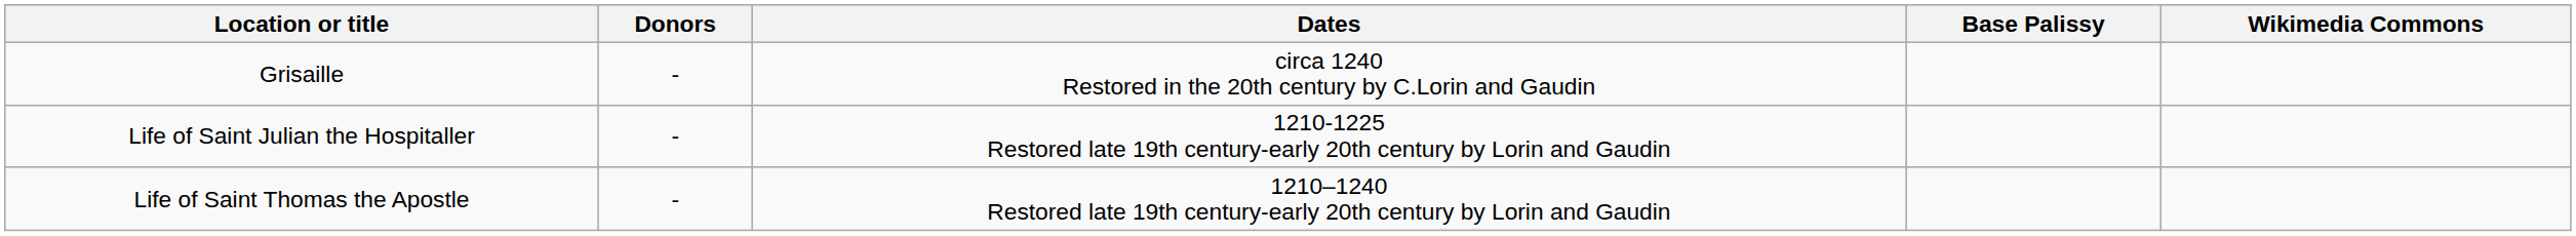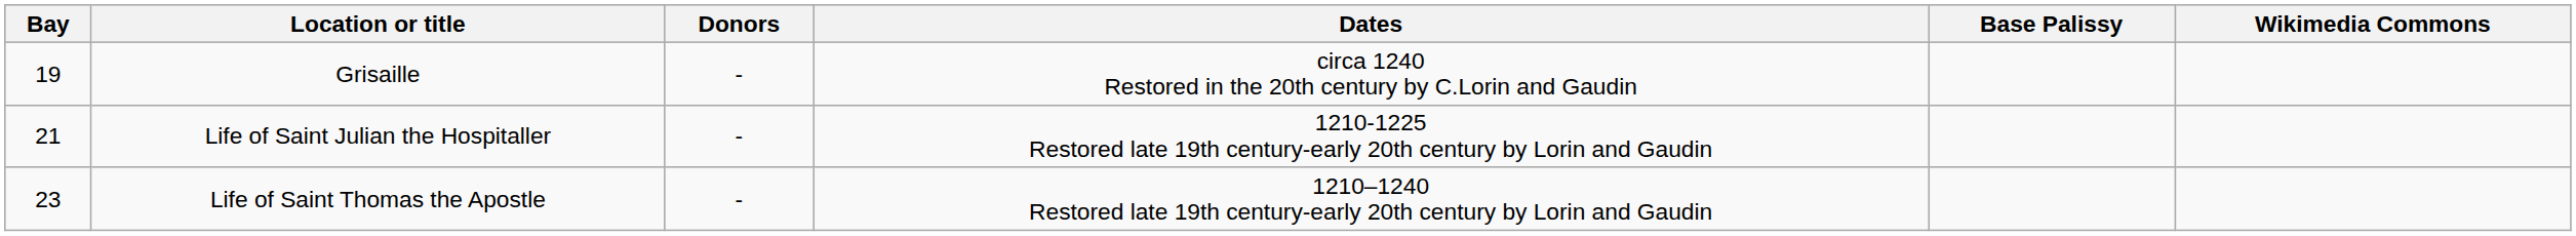 <table class="wikitable" style="width:100%;text-align:center;font-size:90%;">
 <tr>
+<th>Bay</th>
 <th>Location or title</th>
 <th>Donors</th>
 <th>Dates</th>
 <th>Base Palissy</th>
 <th>Wikimedia Commons</th>
 </tr>
 <tr>
+<td>19</td>
 <td>Grisaille</td>
 <td>-</td>
 <td>circa 1240<br>Restored in the 20th century by C.Lorin and Gaudin</td>
 <td></td>
 <td></td>
 </tr>
 <tr>
+<td>21</td>
 <td>Life of Saint Julian the Hospitaller</td>
 <td>-</td>
 <td>1210-1225<br>Restored late 19th century-early 20th century by Lorin and Gaudin</td>
 <td></td>
 <td></td>
 </tr>
 <tr>
+<td>23</td>
 <td>Life of Saint Thomas the Apostle</td>
 <td>-</td>
 <td>1210–1240<br>Restored late 19th century-early 20th century by Lorin and Gaudin</td>
 <td></td>
 <td></td>
 </tr>
 </table>
